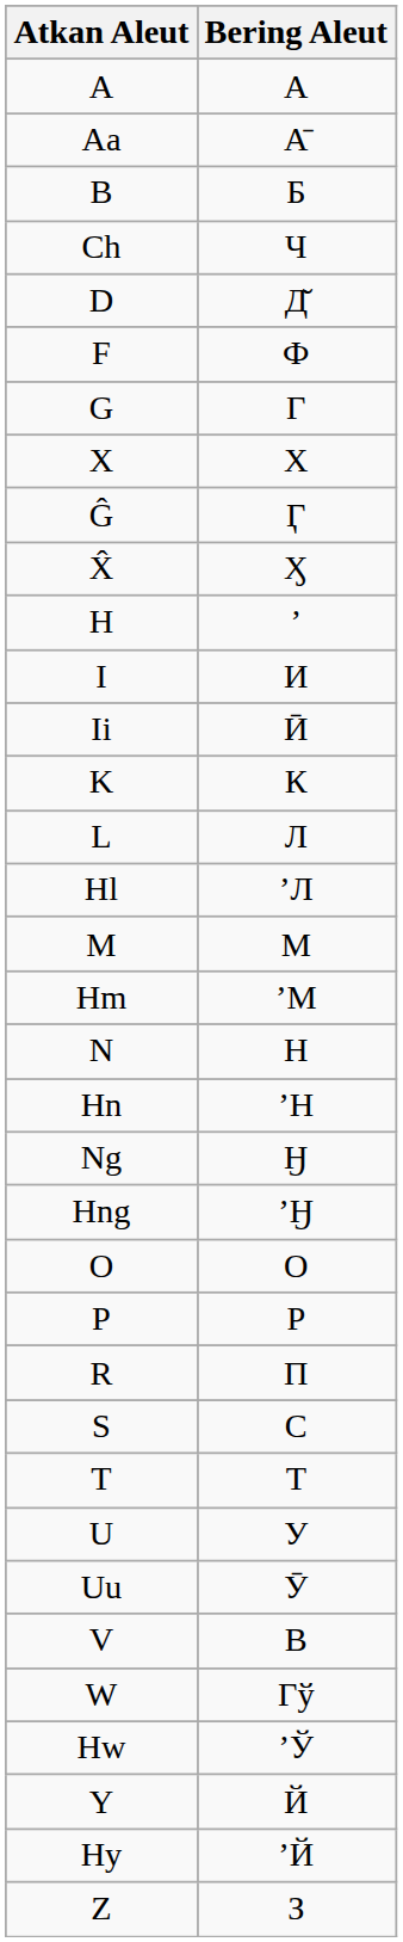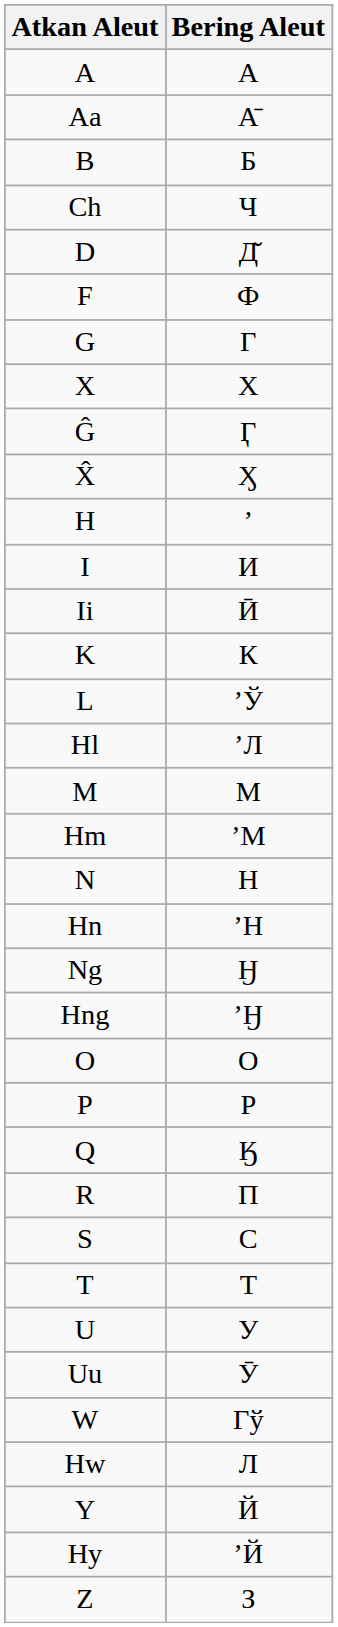 <table class="wikitable" style="text-align:center;">
 <tr>
 <th>Atkan Aleut</th>
 <th>Bering Aleut</th>
 </tr>
 <tr>
 <td>A</td>
 <td>А</td>
 </tr>
 <tr>
 <td>Aa</td>
 <td>А̄</td>
 </tr>
 <tr>
 <td>B</td>
 <td>Б</td>
 </tr>
 <tr>
 <td>Ch</td>
 <td>Ч</td>
 </tr>
 <tr>
 <td>D</td>
 <td>Д̆</td>
 </tr>
 <tr>
 <td>F</td>
 <td>Ф</td>
 </tr>
 <tr>
 <td>G</td>
 <td>Г</td>
 </tr>
 <tr>
 <td>X</td>
 <td>Х</td>
 </tr>
 <tr>
 <td>Ĝ</td>
 <td>Ӷ</td>
 </tr>
 <tr>
 <td>X̂</td>
 <td>Ӽ</td>
 </tr>
 <tr>
 <td>H</td>
 <td>ʼ</td>
 </tr>
 <tr>
 <td>I</td>
 <td>И</td>
 </tr>
 <tr>
 <td>Ii</td>
 <td>Ӣ</td>
 </tr>
 <tr>
 <td>K</td>
 <td>К</td>
 </tr>
 <tr>
 <td>L</td>
-<td>Л</td>
+<td>ʼЎ</td>
 </tr>
 <tr>
 <td>Hl</td>
 <td>ʼЛ</td>
 </tr>
 <tr>
 <td>M</td>
 <td>М</td>
 </tr>
 <tr>
 <td>Hm</td>
 <td>ʼМ</td>
 </tr>
 <tr>
 <td>N</td>
 <td>Н</td>
 </tr>
 <tr>
 <td>Hn</td>
 <td>ʼН</td>
 </tr>
 <tr>
 <td>Ng</td>
 <td>Ӈ</td>
 </tr>
 <tr>
 <td>Hng</td>
 <td>ʼӇ</td>
 </tr>
 <tr>
 <td>O</td>
 <td>О</td>
 </tr>
 <tr>
 <td>P</td>
 <td>Р</td>
 </tr>
 <tr>
+<td>Q</td>
+<td>Ӄ</td>
+</tr>
+<tr>
 <td>R</td>
 <td>П</td>
 </tr>
 <tr>
 <td>S</td>
 <td>С</td>
 </tr>
 <tr>
 <td>T</td>
 <td>Т</td>
 </tr>
 <tr>
 <td>U</td>
 <td>У</td>
 </tr>
 <tr>
 <td>Uu</td>
 <td>Ӯ</td>
 </tr>
 <tr>
-<td>V</td>
-<td>В</td>
-</tr>
-<tr>
 <td>W</td>
 <td>Гў</td>
 </tr>
 <tr>
 <td>Hw</td>
-<td>ʼЎ</td>
+<td>Л</td>
 </tr>
 <tr>
 <td>Y</td>
 <td>Й</td>
 </tr>
 <tr>
 <td>Hy</td>
 <td>ʼЙ</td>
 </tr>
 <tr>
 <td>Z</td>
 <td>З</td>
 </tr>
 </table>
